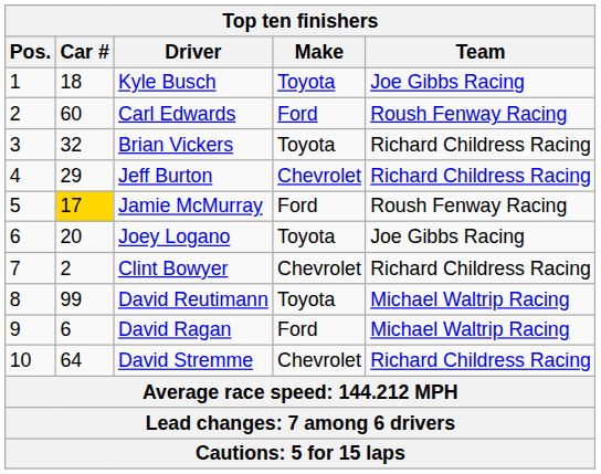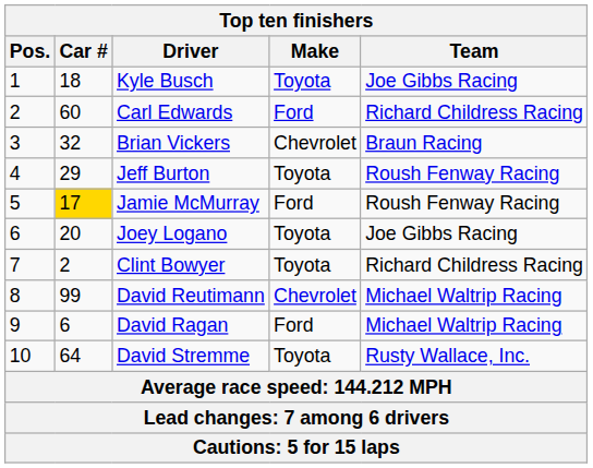 <table class="wikitable" style="font-size: 90%;">
 <tr>
 <th colspan=9>Top ten finishers</th>
 </tr>
 <tr>
 <th>Pos.</th>
 <th>Car #</th>
 <th>Driver</th>
 <th>Make</th>
 <th>Team</th>
 </tr>
 <tr>
 <td>1</td>
 <td>18</td>
 <td><a href='#'>Kyle Busch</a></td>
 <td><a href='#'>Toyota</a></td>
 <td><a href='#'>Joe Gibbs Racing</a></td>
 </tr>
 <tr>
 <td>2</td>
 <td>60</td>
 <td><a href='#'>Carl Edwards</a></td>
 <td><a href='#'>Ford</a></td>
-<td><a href='#'>Roush Fenway Racing</a></td>
+<td><a href='#'>Richard Childress Racing</a></td>
 </tr>
 <tr>
 <td>3</td>
 <td>32</td>
 <td><a href='#'>Brian Vickers</a></td>
-<td>Toyota</td>
-<td>Richard Childress Racing</td>
+<td>Chevrolet</td>
+<td><a href='#'>Braun Racing</a></td>
 </tr>
 <tr>
 <td>4</td>
 <td>29</td>
 <td><a href='#'>Jeff Burton</a></td>
-<td><a href='#'>Chevrolet</a></td>
-<td><a href='#'>Richard Childress Racing</a></td>
+<td>Toyota</td>
+<td><a href='#'>Roush Fenway Racing</a></td>
 </tr>
 <tr>
 <td>5</td>
 <td style="background: gold;">17</td>
 <td><a href='#'>Jamie McMurray</a></td>
 <td>Ford</td>
 <td>Roush Fenway Racing</td>
 </tr>
 <tr>
 <td>6</td>
 <td>20</td>
 <td><a href='#'>Joey Logano</a></td>
 <td>Toyota</td>
 <td>Joe Gibbs Racing</td>
 </tr>
 <tr>
 <td>7</td>
 <td>2</td>
 <td><a href='#'>Clint Bowyer</a></td>
-<td>Chevrolet</td>
+<td>Toyota</td>
 <td>Richard Childress Racing</td>
 </tr>
 <tr>
 <td>8</td>
 <td>99</td>
 <td><a href='#'>David Reutimann</a></td>
-<td>Toyota</td>
+<td><a href='#'>Chevrolet</a></td>
 <td><a href='#'>Michael Waltrip Racing</a></td>
 </tr>
 <tr>
 <td>9</td>
 <td>6</td>
 <td><a href='#'>David Ragan</a></td>
 <td>Ford</td>
 <td><a href='#'>Michael Waltrip Racing</a></td>
 </tr>
 <tr>
 <td>10</td>
 <td>64</td>
 <td><a href='#'>David Stremme</a></td>
-<td>Chevrolet</td>
-<td><a href='#'>Richard Childress Racing</a></td>
+<td>Toyota</td>
+<td><a href='#'>Rusty Wallace, Inc.</a></td>
 </tr>
 <tr>
 <th colspan=9>Average race speed: 144.212 MPH</th>
 </tr>
 <tr>
 <th colspan=9>Lead changes: 7 among 6 drivers</th>
 </tr>
 <tr>
 <th colspan=9>Cautions: 5 for 15 laps</th>
 </tr>
 </table>
